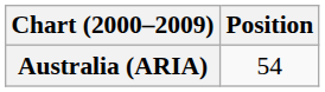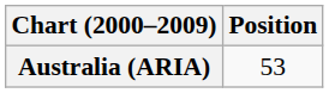 <table class="wikitable plainrowheaders">
 <tr>
 <th scope="col">Chart (2000–2009)</th>
 <th scope="col">Position</th>
 </tr>
 <tr>
 <th scope="row">Australia (ARIA)</th>
-<td style="text-align:center;">54</td>
+<td style="text-align:center;">53</td>
 </tr>
 </table>
